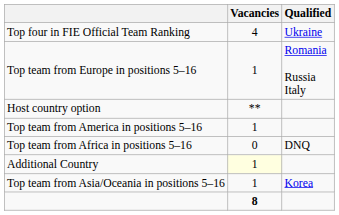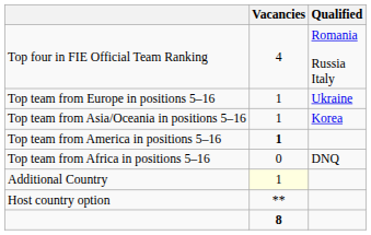 <table class="wikitable">
 <tr>
 <th></th>
 <th>Vacancies</th>
 <th>Qualified</th>
 </tr>
 <tr>
 <td>Top four in FIE Official Team Ranking</td>
 <td style="text-align:center;">4</td>
-<td> <a href='#'>Ukraine</a></td>
+<td> <a href='#'>Romania</a>    <br> <br>  Russia  <br>   Italy</td>
 </tr>
 <tr>
 <td>Top team from Europe in positions 5–16</td>
 <td style="text-align:center;">1</td>
-<td> <a href='#'>Romania</a>    <br> <br>  Russia  <br>   Italy</td>
+<td> <a href='#'>Ukraine</a></td>
 </tr>
 <tr>
-<td>Host country option</td>
-<td style="text-align:center;">**</td>
-<td></td>
+<td>Top team from Asia/Oceania in positions 5–16</td>
+<td style="text-align:center;">1</td>
+<td> <a href='#'>Korea</a></td>
 </tr>
 <tr>
 <td>Top team from America in positions 5–16</td>
-<td style="text-align:center;">1</td>
+<td style="text-align:center;"><strong>1</strong></td>
 <td></td>
 </tr>
 <tr>
 <td>Top team from Africa in positions 5–16</td>
 <td style="text-align:center;">0</td>
 <td>DNQ</td>
 </tr>
 <tr>
 <td>Additional Country</td>
 <td style="background: lightyellow; text-align:center;">1</td>
 <td></td>
 </tr>
 <tr>
-<td>Top team from Asia/Oceania in positions 5–16</td>
-<td style="text-align:center;">1</td>
-<td> <a href='#'>Korea</a></td>
+<td>Host country option</td>
+<td style="text-align:center;">**</td>
+<td></td>
 </tr>
 <tr>
 <td></td>
 <td style="text-align:center;"><strong>8</strong></td>
 <td></td>
 </tr>
 </table>
